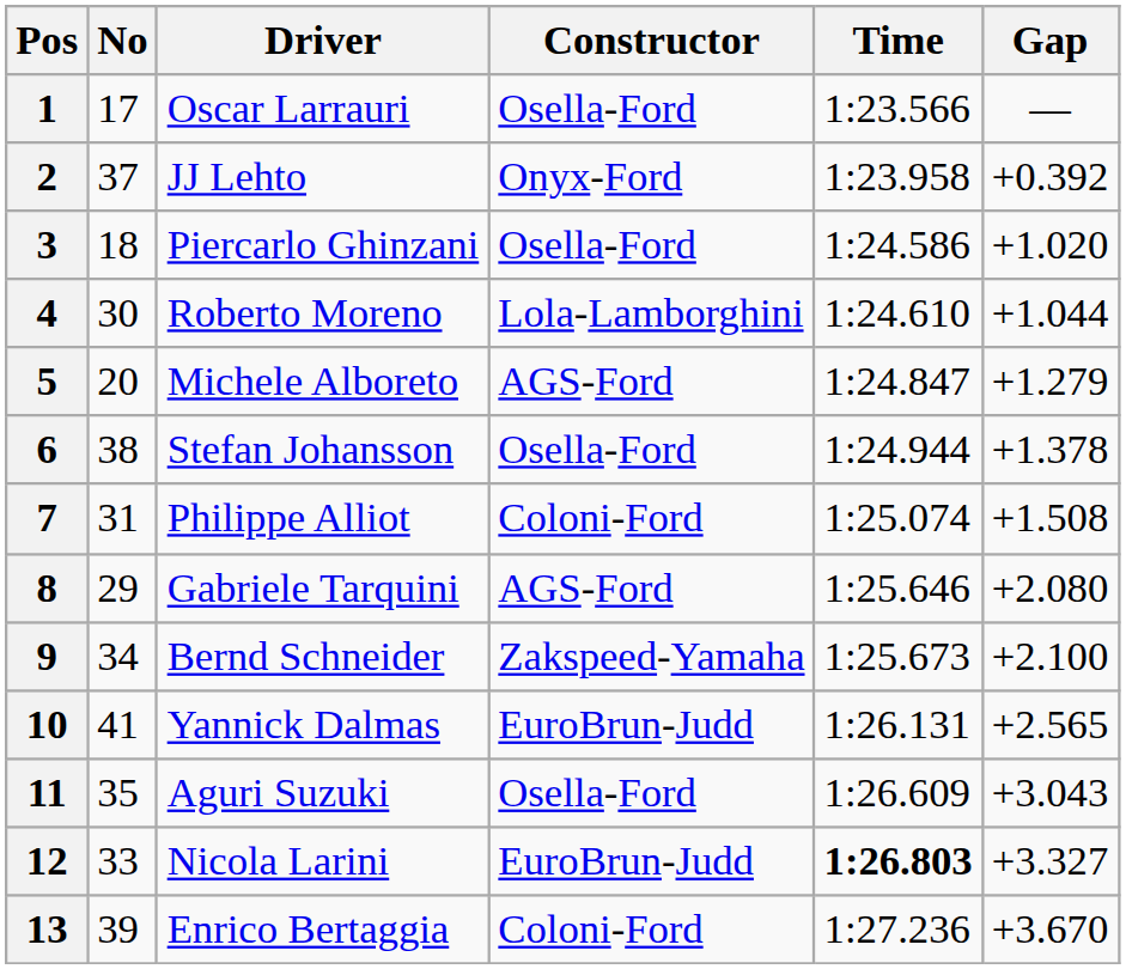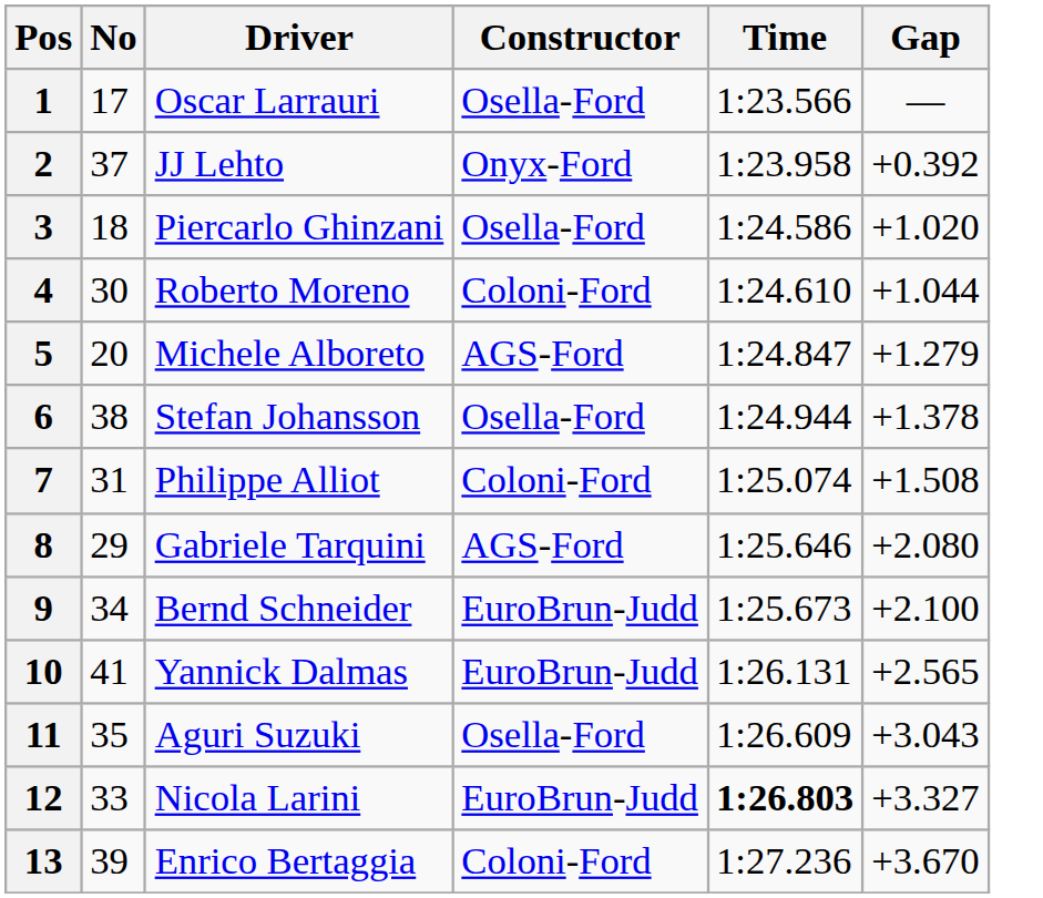 <table class="wikitable sortable" style="font-size: 95%;">
 <tr>
 <th>Pos</th>
 <th>No</th>
 <th>Driver</th>
 <th>Constructor</th>
 <th>Time</th>
 <th>Gap</th>
 </tr>
 <tr>
 <th>1</th>
 <td>17</td>
 <td> <a href='#'>Oscar Larrauri</a></td>
 <td><a href='#'>Osella</a>-<a href='#'>Ford</a></td>
 <td>1:23.566</td>
 <td align="center">—</td>
 </tr>
 <tr>
 <th>2</th>
 <td>37</td>
 <td> <a href='#'>JJ Lehto</a></td>
 <td><a href='#'>Onyx</a>-<a href='#'>Ford</a></td>
 <td>1:23.958</td>
 <td>+0.392</td>
 </tr>
 <tr>
 <th>3</th>
 <td>18</td>
 <td> <a href='#'>Piercarlo Ghinzani</a></td>
 <td><a href='#'>Osella</a>-<a href='#'>Ford</a></td>
 <td>1:24.586</td>
 <td>+1.020</td>
 </tr>
 <tr>
 <th>4</th>
 <td>30</td>
 <td> <a href='#'>Roberto Moreno</a></td>
-<td><a href='#'>Lola</a>-<a href='#'>Lamborghini</a></td>
+<td><a href='#'>Coloni</a>-<a href='#'>Ford</a></td>
 <td>1:24.610</td>
 <td>+1.044</td>
 </tr>
 <tr>
 <th>5</th>
 <td>20</td>
 <td> <a href='#'>Michele Alboreto</a></td>
 <td><a href='#'>AGS</a>-<a href='#'>Ford</a></td>
 <td>1:24.847</td>
 <td>+1.279</td>
 </tr>
 <tr>
 <th>6</th>
 <td>38</td>
 <td> <a href='#'>Stefan Johansson</a></td>
 <td><a href='#'>Osella</a>-<a href='#'>Ford</a></td>
 <td>1:24.944</td>
 <td>+1.378</td>
 </tr>
 <tr>
 <th>7</th>
 <td>31</td>
 <td> <a href='#'>Philippe Alliot</a></td>
 <td><a href='#'>Coloni</a>-<a href='#'>Ford</a></td>
 <td>1:25.074</td>
 <td>+1.508</td>
 </tr>
 <tr>
 <th>8</th>
 <td>29</td>
 <td> <a href='#'>Gabriele Tarquini</a></td>
 <td><a href='#'>AGS</a>-<a href='#'>Ford</a></td>
 <td>1:25.646</td>
 <td>+2.080</td>
 </tr>
 <tr>
 <th>9</th>
 <td>34</td>
 <td> <a href='#'>Bernd Schneider</a></td>
-<td><a href='#'>Zakspeed</a>-<a href='#'>Yamaha</a></td>
+<td><a href='#'>EuroBrun</a>-<a href='#'>Judd</a></td>
 <td>1:25.673</td>
 <td>+2.100</td>
 </tr>
 <tr>
 <th>10</th>
 <td>41</td>
 <td> <a href='#'>Yannick Dalmas</a></td>
 <td><a href='#'>EuroBrun</a>-<a href='#'>Judd</a></td>
 <td>1:26.131</td>
 <td>+2.565</td>
 </tr>
 <tr>
 <th>11</th>
 <td>35</td>
 <td> <a href='#'>Aguri Suzuki</a></td>
 <td><a href='#'>Osella</a>-<a href='#'>Ford</a></td>
 <td>1:26.609</td>
 <td>+3.043</td>
 </tr>
 <tr>
 <th>12</th>
 <td>33</td>
 <td> <a href='#'>Nicola Larini</a></td>
 <td><a href='#'>EuroBrun</a>-<a href='#'>Judd</a></td>
 <td><strong>1:26.803</strong></td>
 <td>+3.327</td>
 </tr>
 <tr>
 <th>13</th>
 <td>39</td>
 <td> <a href='#'>Enrico Bertaggia</a></td>
 <td><a href='#'>Coloni</a>-<a href='#'>Ford</a></td>
 <td>1:27.236</td>
 <td>+3.670</td>
 </tr>
 </table>
